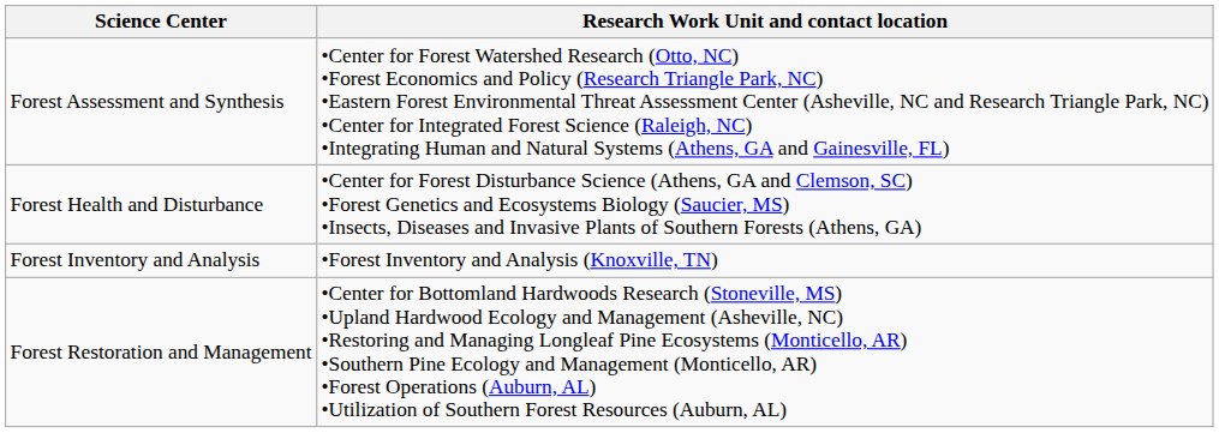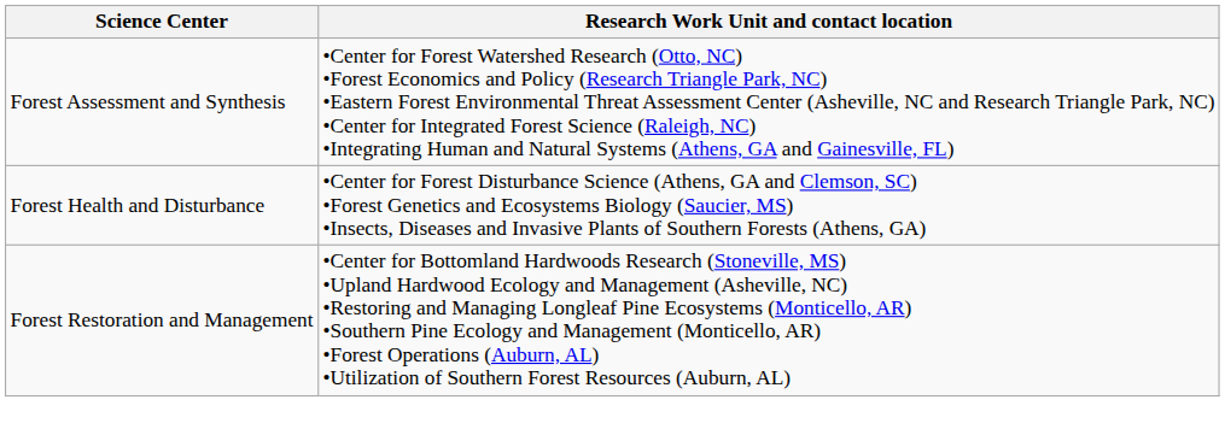 <table class="wikitable">
 <tr>
 <th>Science Center</th>
 <th>Research Work Unit and contact location</th>
 </tr>
 <tr>
 <td>Forest Assessment and Synthesis</td>
 <td>•Center for Forest Watershed Research (<a href='#'>Otto, NC</a>)<br>•Forest Economics and Policy (<a href='#'>Research Triangle Park, NC</a>)<br>•Eastern Forest Environmental Threat Assessment Center (Asheville, NC and Research Triangle Park, NC)<br>•Center for Integrated Forest Science (<a href='#'>Raleigh, NC</a>)<br>•Integrating Human and Natural Systems (<a href='#'>Athens, GA</a> and <a href='#'>Gainesville, FL</a>)</td>
 </tr>
 <tr>
 <td>Forest Health and Disturbance</td>
 <td>•Center for Forest Disturbance Science (Athens, GA and <a href='#'>Clemson, SC</a>)<br>•Forest Genetics and Ecosystems Biology (<a href='#'>Saucier, MS</a>)<br>•Insects, Diseases and Invasive Plants of Southern Forests (Athens, GA)</td>
 </tr>
 <tr>
-<td>Forest Inventory and Analysis</td>
-<td>•Forest Inventory and Analysis (<a href='#'>Knoxville, TN</a>)</td>
-</tr>
-<tr>
 <td>Forest Restoration and Management</td>
 <td>•Center for Bottomland Hardwoods Research (<a href='#'>Stoneville, MS</a>)<br>•Upland Hardwood Ecology and Management (Asheville, NC)<br>•Restoring and Managing Longleaf Pine Ecosystems (<a href='#'>Monticello, AR</a>)<br>•Southern Pine Ecology and Management (Monticello, AR)<br>•Forest Operations (<a href='#'>Auburn, AL</a>)<br>•Utilization of Southern Forest Resources (Auburn, AL)</td>
 </tr>
 </table>
